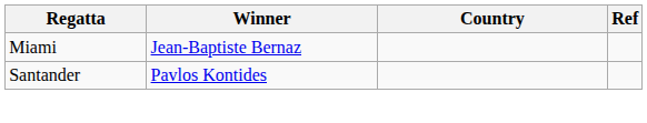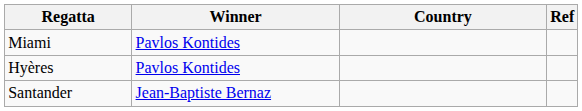 <table class="wikitable">
 <tr>
 <th width=120>Regatta</th>
 <th width=200px>Winner</th>
 <th width=200px>Country</th>
 <th>Ref</th>
 </tr>
 <tr>
 <td>Miami</td>
-<td><a href='#'>Jean-Baptiste Bernaz</a></td>
+<td><a href='#'>Pavlos Kontides</a></td>
+<td> </td>
+<td></td>
+</tr>
+<tr>
+<td>Hyères</td>
+<td><a href='#'>Pavlos Kontides</a></td>
 <td> </td>
 <td></td>
 </tr>
 <tr>
 <td>Santander</td>
-<td><a href='#'>Pavlos Kontides</a></td>
+<td><a href='#'>Jean-Baptiste Bernaz</a></td>
 <td> </td>
 <td></td>
 </tr>
 </table>
